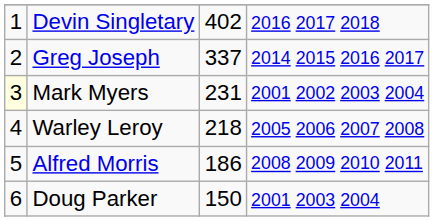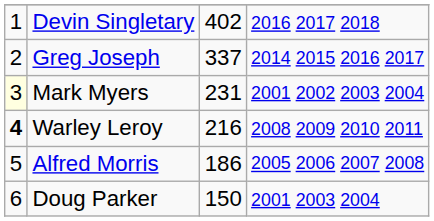 <table class="wikitable">
 <tr>
 </tr>
 <tr>
 <td>1</td>
 <td><a href='#'>Devin Singletary</a></td>
 <td><abbr>402</abbr></td>
 <td style="font-size:80%;"><a href='#'>2016</a> <a href='#'>2017</a> <a href='#'>2018</a></td>
 </tr>
 <tr>
 <td>2</td>
 <td><a href='#'>Greg Joseph</a></td>
 <td><abbr>337</abbr></td>
 <td style="font-size:80%;"><a href='#'>2014</a> <a href='#'>2015</a> <a href='#'>2016</a> <a href='#'>2017</a></td>
 </tr>
 <tr>
 <td style="background: lightyellow;">3</td>
 <td>Mark Myers</td>
 <td><abbr>231</abbr></td>
 <td style="font-size:80%;"><a href='#'>2001</a> <a href='#'>2002</a> <a href='#'>2003</a> <a href='#'>2004</a></td>
 </tr>
 <tr>
-<td>4</td>
+<td><strong>4</strong></td>
 <td>Warley Leroy</td>
-<td><abbr>218</abbr></td>
-<td style="font-size:80%;"><a href='#'>2005</a> <a href='#'>2006</a> <a href='#'>2007</a> <a href='#'>2008</a></td>
+<td><abbr>216</abbr></td>
+<td style="font-size:80%;"><a href='#'>2008</a> <a href='#'>2009</a> <a href='#'>2010</a> <a href='#'>2011</a></td>
 </tr>
 <tr>
 <td>5</td>
 <td><a href='#'>Alfred Morris</a></td>
 <td><abbr>186</abbr></td>
-<td style="font-size:80%;"><a href='#'>2008</a> <a href='#'>2009</a> <a href='#'>2010</a> <a href='#'>2011</a></td>
+<td style="font-size:80%;"><a href='#'>2005</a> <a href='#'>2006</a> <a href='#'>2007</a> <a href='#'>2008</a></td>
 </tr>
 <tr>
 <td>6</td>
 <td>Doug Parker</td>
 <td><abbr>150</abbr></td>
 <td style="font-size:80%;"><a href='#'>2001</a> <a href='#'>2003</a> <a href='#'>2004</a></td>
 </tr>
 </table>
